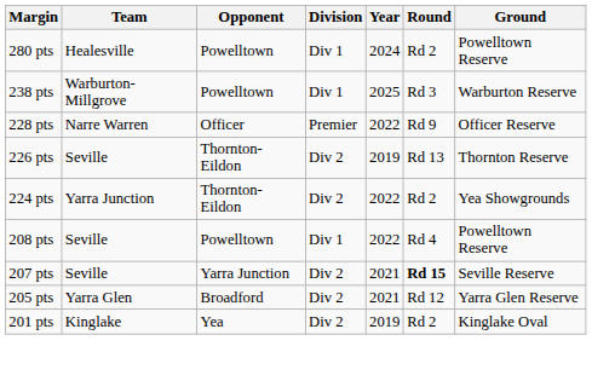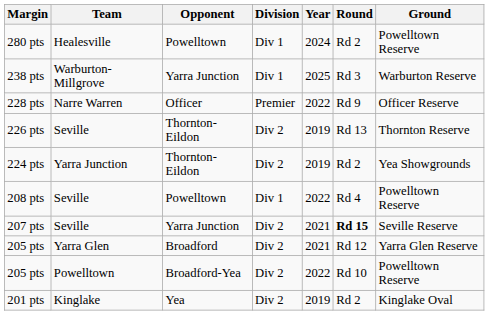 <table class="wikitable">
 <tr>
 <th>Margin</th>
 <th>Team</th>
 <th>Opponent</th>
 <th>Division</th>
 <th>Year</th>
 <th>Round</th>
 <th>Ground</th>
 </tr>
 <tr>
 <td>280 pts</td>
 <td>Healesville</td>
 <td>Powelltown</td>
 <td>Div 1</td>
 <td>2024</td>
 <td>Rd 2</td>
 <td>Powelltown Reserve</td>
 </tr>
 <tr>
 <td>238 pts</td>
 <td>Warburton-Millgrove</td>
-<td>Powelltown</td>
+<td>Yarra Junction</td>
 <td>Div 1</td>
 <td>2025</td>
 <td>Rd 3</td>
 <td>Warburton Reserve</td>
 </tr>
 <tr>
 <td>228 pts</td>
 <td>Narre Warren</td>
 <td>Officer</td>
 <td>Premier</td>
 <td>2022</td>
 <td>Rd 9</td>
 <td>Officer Reserve</td>
 </tr>
 <tr>
 <td>226 pts</td>
 <td>Seville</td>
 <td>Thornton-Eildon</td>
 <td>Div 2</td>
 <td>2019</td>
 <td>Rd 13</td>
 <td>Thornton Reserve</td>
 </tr>
 <tr>
 <td>224 pts</td>
 <td>Yarra Junction</td>
 <td>Thornton-Eildon</td>
 <td>Div 2</td>
-<td>2022</td>
+<td>2019</td>
 <td>Rd 2</td>
 <td>Yea Showgrounds</td>
 </tr>
 <tr>
 <td>208 pts</td>
 <td>Seville</td>
 <td>Powelltown</td>
 <td>Div 1</td>
 <td>2022</td>
 <td>Rd 4</td>
 <td>Powelltown Reserve</td>
 </tr>
 <tr>
 <td>207 pts</td>
 <td>Seville</td>
 <td>Yarra Junction</td>
 <td>Div 2</td>
 <td>2021</td>
 <td><strong>Rd 15</strong></td>
 <td>Seville Reserve</td>
 </tr>
 <tr>
 <td>205 pts</td>
 <td>Yarra Glen</td>
 <td>Broadford</td>
 <td>Div 2</td>
 <td>2021</td>
 <td>Rd 12</td>
 <td>Yarra Glen Reserve</td>
 </tr>
 <tr>
+<td>205 pts</td>
+<td>Powelltown</td>
+<td>Broadford-Yea</td>
+<td>Div 2</td>
+<td>2022</td>
+<td>Rd 10</td>
+<td>Powelltown Reserve</td>
+</tr>
+<tr>
 <td>201 pts</td>
 <td>Kinglake</td>
 <td>Yea</td>
 <td>Div 2</td>
 <td>2019</td>
 <td>Rd 2</td>
 <td>Kinglake Oval</td>
 </tr>
 </table>
